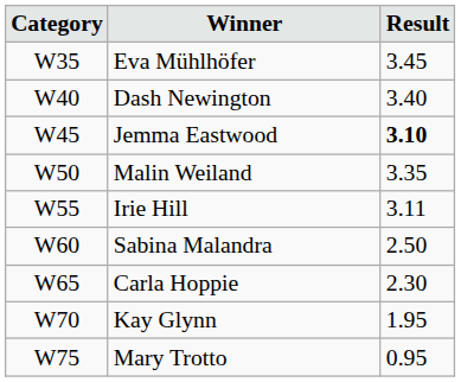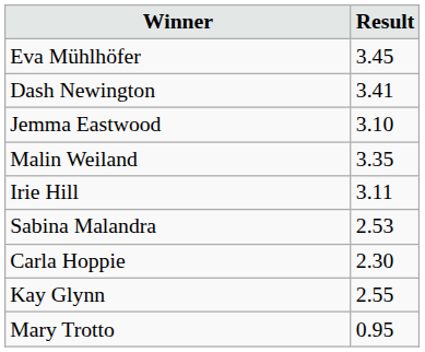 <table class="wikitable" width=35%>
 <tr>
-<td width=15% align="center" bgcolor=#E3E7E6><strong>Category</strong></td>
 <td align="center" bgcolor=#E3E7E6> <strong>Winner</strong></td>
 <td width=15% align="center" bgcolor=#E3E7E6><strong>Result</strong></td>
 </tr>
 <tr>
-<td align="center">W35</td>
 <td> Eva Mühlhöfer</td>
 <td>3.45</td>
 </tr>
 <tr>
-<td align="center">W40</td>
 <td> Dash Newington</td>
-<td>3.40</td>
+<td>3.41</td>
 </tr>
 <tr>
-<td align="center">W45</td>
 <td> Jemma Eastwood</td>
-<td><strong>3.10</strong></td>
+<td>3.10</td>
 </tr>
 <tr>
-<td align="center">W50</td>
 <td> Malin Weiland</td>
 <td>3.35</td>
 </tr>
 <tr>
-<td align="center">W55</td>
 <td> Irie Hill</td>
 <td>3.11</td>
 </tr>
 <tr>
-<td align="center">W60</td>
 <td> Sabina Malandra</td>
-<td>2.50</td>
+<td>2.53</td>
 </tr>
 <tr>
-<td align="center">W65</td>
 <td> Carla Hoppie</td>
 <td>2.30</td>
 </tr>
 <tr>
-<td align="center">W70</td>
 <td> Kay Glynn</td>
-<td>1.95</td>
+<td>2.55</td>
 </tr>
 <tr>
-<td align="center">W75</td>
 <td> Mary Trotto</td>
 <td>0.95</td>
 </tr>
 </table>
